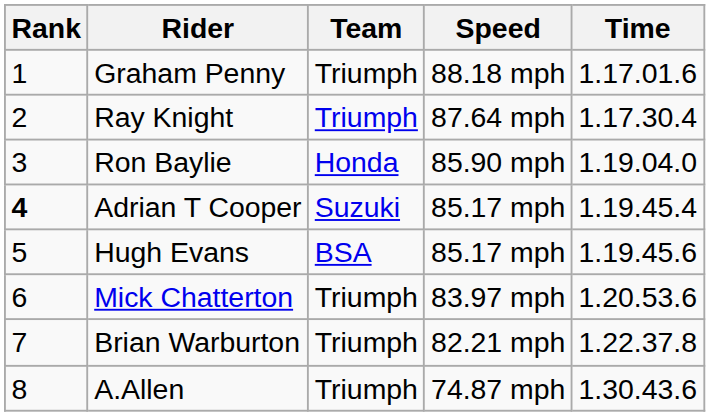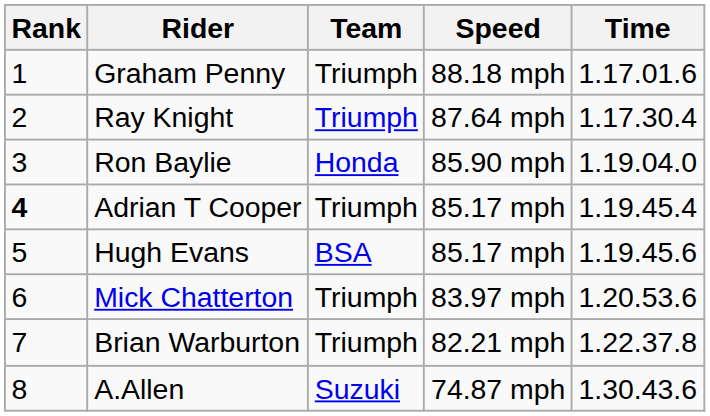 <table class="wikitable" style="font-size: 95%;">
 <tr style="background:#efefef;">
 <th>Rank</th>
 <th>Rider</th>
 <th>Team</th>
 <th>Speed</th>
 <th>Time</th>
 </tr>
 <tr>
 <td>1</td>
 <td> Graham Penny</td>
 <td>Triumph</td>
 <td>88.18 mph</td>
 <td>1.17.01.6</td>
 </tr>
 <tr>
 <td>2</td>
 <td> Ray Knight</td>
 <td><a href='#'>Triumph</a></td>
 <td>87.64 mph</td>
 <td>1.17.30.4</td>
 </tr>
 <tr>
 <td>3</td>
 <td> 	Ron Baylie</td>
 <td><a href='#'>Honda</a></td>
 <td>85.90 mph</td>
 <td>1.19.04.0</td>
 </tr>
 <tr>
 <td><strong>4</strong></td>
 <td> 	Adrian T Cooper</td>
-<td><a href='#'>Suzuki</a></td>
+<td>Triumph</td>
 <td>85.17 mph</td>
 <td>1.19.45.4</td>
 </tr>
 <tr>
 <td>5</td>
 <td> 	Hugh Evans</td>
 <td><a href='#'>BSA</a></td>
 <td>85.17 mph</td>
 <td>1.19.45.6</td>
 </tr>
 <tr>
 <td>6</td>
 <td>  <a href='#'>Mick Chatterton</a></td>
 <td>Triumph</td>
 <td>83.97 mph</td>
 <td>1.20.53.6</td>
 </tr>
 <tr>
 <td>7</td>
 <td>  Brian Warburton</td>
 <td>Triumph</td>
 <td>82.21 mph</td>
 <td>1.22.37.8</td>
 </tr>
 <tr>
 <td>8</td>
 <td> 	A.Allen</td>
-<td>Triumph</td>
+<td><a href='#'>Suzuki</a></td>
 <td>74.87 mph</td>
 <td>1.30.43.6</td>
 </tr>
 </table>
